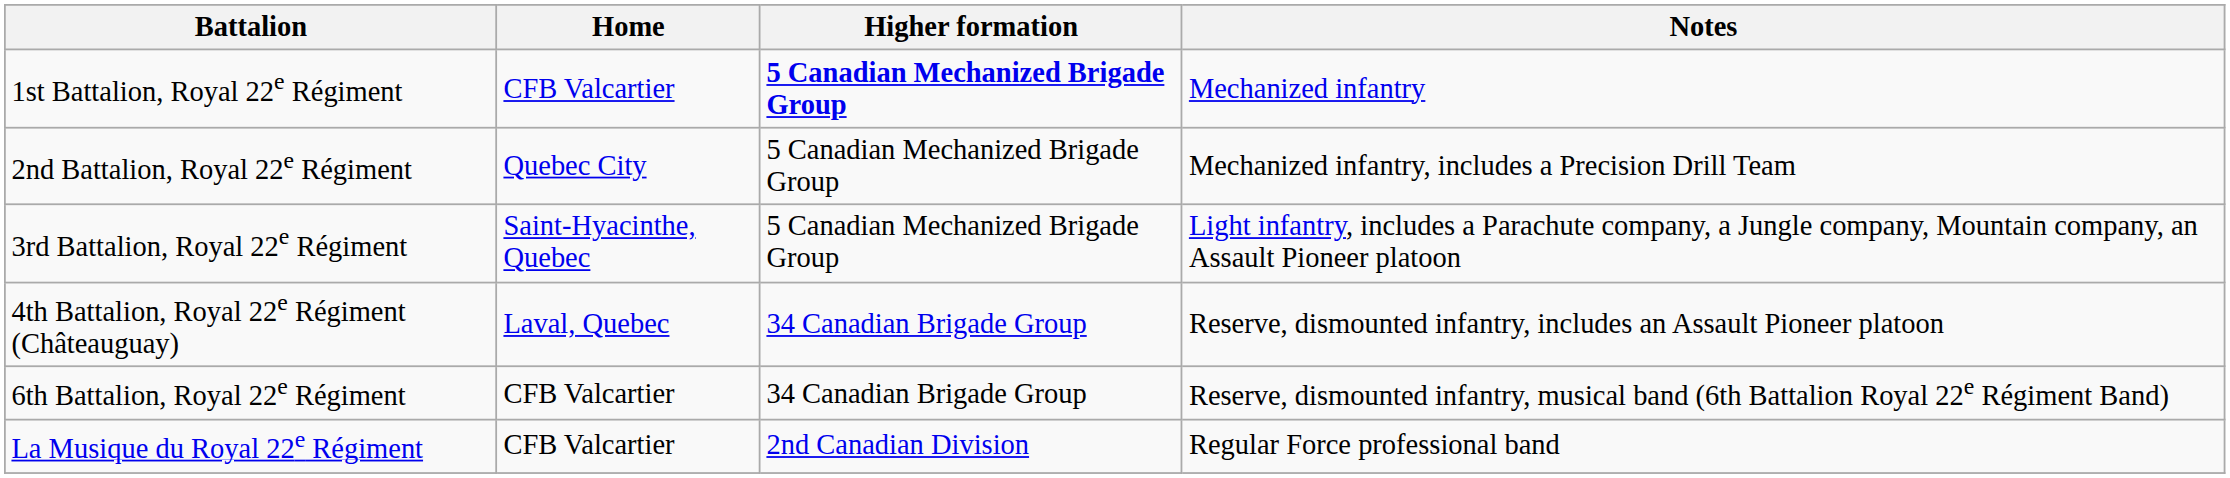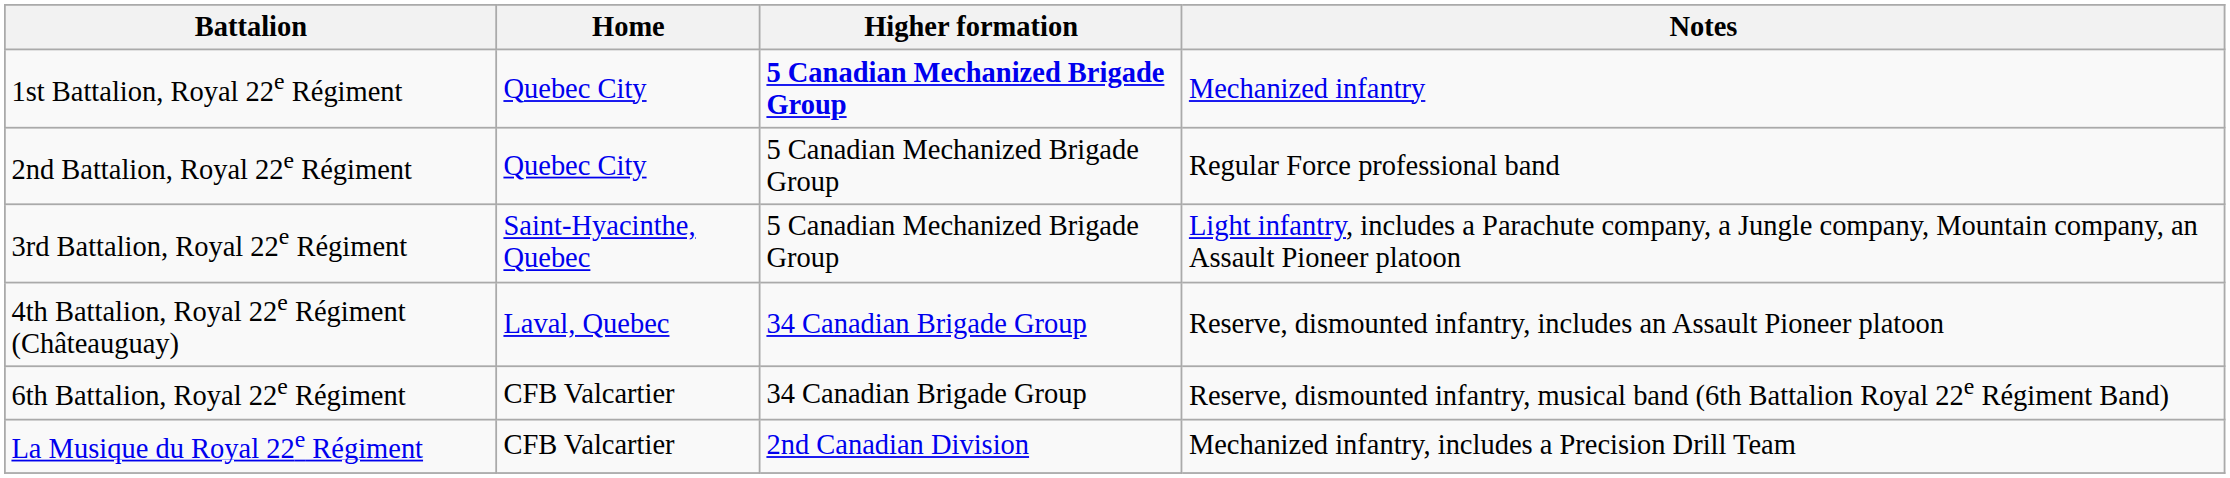 <table class=wikitable>
 <tr>
 <th>Battalion</th>
 <th>Home</th>
 <th>Higher formation</th>
 <th>Notes</th>
 </tr>
 <tr>
 <td>1st Battalion, Royal 22<sup>e</sup> Régiment</td>
-<td><a href='#'>CFB Valcartier</a></td>
+<td><a href='#'>Quebec City</a></td>
 <td><strong><a href='#'>5 Canadian Mechanized Brigade Group</a></strong></td>
 <td><a href='#'>Mechanized infantry</a></td>
 </tr>
 <tr>
 <td>2nd Battalion, Royal 22<sup>e</sup> Régiment</td>
 <td><a href='#'>Quebec City</a></td>
 <td>5 Canadian Mechanized Brigade Group</td>
-<td>Mechanized infantry, includes a Precision Drill Team</td>
+<td>Regular Force professional band</td>
 </tr>
 <tr>
 <td>3rd Battalion, Royal 22<sup>e</sup> Régiment</td>
 <td><a href='#'>Saint-Hyacinthe, Quebec</a></td>
 <td>5 Canadian Mechanized Brigade Group</td>
 <td><a href='#'>Light infantry</a>, includes a Parachute company, a Jungle company, Mountain company, an Assault Pioneer platoon</td>
 </tr>
 <tr>
 <td>4th Battalion, Royal 22<sup>e</sup> Régiment (Châteauguay)</td>
 <td><a href='#'>Laval, Quebec</a></td>
 <td><a href='#'>34 Canadian Brigade Group</a></td>
 <td>Reserve, dismounted infantry, includes an Assault Pioneer platoon</td>
 </tr>
 <tr>
 <td>6th Battalion, Royal 22<sup>e</sup> Régiment</td>
 <td>CFB Valcartier</td>
 <td>34 Canadian Brigade Group</td>
 <td>Reserve, dismounted infantry, musical band (6th Battalion Royal 22<sup>e</sup> Régiment Band)</td>
 </tr>
 <tr>
 <td><a href='#'>La Musique du Royal 22<sup>e</sup> Régiment</a></td>
 <td>CFB Valcartier</td>
 <td><a href='#'>2nd Canadian Division</a></td>
-<td>Regular Force professional band</td>
+<td>Mechanized infantry, includes a Precision Drill Team</td>
 </tr>
 </table>
